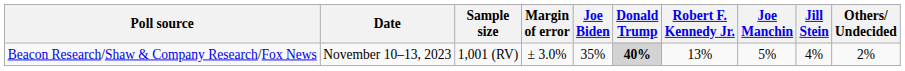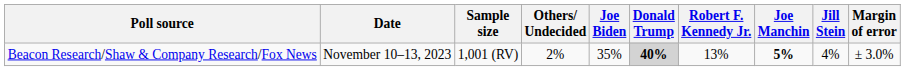 <table class="wikitable sortable mw-datatable" style="text-align:center;font-size:90%;line-height:17px">
 <tr>
 <th>Poll source</th>
 <th>Date</th>
 <th>Sample<br>size</th>
-<th>Margin<br>of error</th>
+<th class="unsortable">Others/<br>Undecided</th>
 <th class="unsortable"><a href='#'>Joe<br>Biden</a><br><small></small></th>
 <th class="unsortable"><a href='#'>Donald<br>Trump</a><br><small></small></th>
 <th class="unsortable"><a href='#'>Robert F.<br>Kennedy Jr.</a><br><small></small></th>
 <th class="unsortable"><a href='#'>Joe<br>Manchin</a><br><small></small></th>
 <th class="unsortable"><a href='#'>Jill<br>Stein</a><br><small></small></th>
-<th class="unsortable">Others/<br>Undecided</th>
+<th>Margin<br>of error</th>
 </tr>
 <tr>
 <td><a href='#'>Beacon Research</a>/<a href='#'>Shaw & Company Research</a>/<a href='#'>Fox News</a></td>
 <td data-sort-value="2023-08-23">November 10–13, 2023</td>
 <td>1,001 (RV)</td>
-<td>± 3.0%</td>
+<td>2%</td>
 <td>35%</td>
 <td style="background: lightgrey;"><strong>40%</strong></td>
 <td>13%</td>
-<td>5%</td>
+<td><strong>5%</strong></td>
 <td>4%</td>
-<td>2%</td>
+<td>± 3.0%</td>
 </tr>
 </table>
